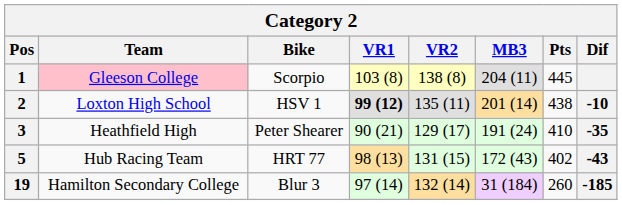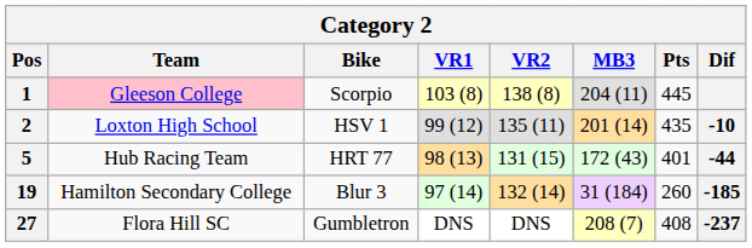 <table class="wikitable collapsible collapsed" style="font-size: 85%; text-align:center">
 <tr>
 <th colspan="8" width="500"><big>Category 2</big></th>
 </tr>
 <tr>
 <th valign="middle">Pos</th>
 <th valign="middle">Team</th>
 <th valign="middle">Bike</th>
 <th><a href='#'>VR1</a><br></th>
 <th><a href='#'>VR2</a><br></th>
 <th><a href='#'>MB3</a><br></th>
 <th valign="middle">Pts</th>
 <th valign="middle">Dif</th>
 </tr>
 <tr>
 <th>1</th>
 <td style="background: pink;"> <a href='#'>Gleeson College</a></td>
 <td>Scorpio</td>
 <td bgcolor="#FFFFBF">103 (8)</td>
 <td bgcolor="#FFFFBF">138 (8)</td>
 <td bgcolor="#dfdfdf">204 (11)</td>
 <td>445</td>
 <th></th>
 </tr>
 <tr>
 <th>2</th>
 <td> <a href='#'>Loxton High School</a></td>
 <td>HSV 1</td>
-<td bgcolor="#dfdfdf"><strong>99 (12)</strong></td>
+<td bgcolor="#dfdfdf">99 (12)</td>
 <td bgcolor="#dfdfdf">135 (11)</td>
 <td bgcolor="#ffdf9f">201 (14)</td>
-<td>438</td>
+<td>435</td>
 <th>-10</th>
-</tr>
-<tr>
-<th>3</th>
-<td> Heathfield High</td>
-<td>Peter Shearer</td>
-<td bgcolor="#dfffdf">90 (21)</td>
-<td bgcolor="#dfffdf">129 (17)</td>
-<td bgcolor="#dfffdf">191 (24)</td>
-<td>410</td>
-<th>-35</th>
 </tr>
 <tr>
 <th>5</th>
 <td> Hub Racing Team</td>
 <td>HRT 77</td>
 <td bgcolor="#ffdf9f">98 (13)</td>
 <td bgcolor="#dfffdf">131 (15)</td>
 <td bgcolor="#dfffdf">172 (43)</td>
-<td>402</td>
-<th>-43</th>
+<td>401</td>
+<th>-44</th>
 </tr>
 <tr>
 <th>19</th>
 <td> Hamilton Secondary College</td>
 <td>Blur 3</td>
 <td bgcolor="#dfffdf">97 (14)</td>
 <td bgcolor="#ffdf9f">132 (14)</td>
 <td bgcolor="#efcfff">31 (184)</td>
 <td>260</td>
 <th>-185</th>
 </tr>
+<tr>
+<th>27</th>
+<td> Flora Hill SC</td>
+<td>Gumbletron</td>
+<td bgcolor="#ffffff">DNS</td>
+<td bgcolor="#ffffff">DNS</td>
+<td bgcolor="#FFFFBF">208 (7)</td>
+<td>408</td>
+<th>-237</th>
+</tr>
 </table>
